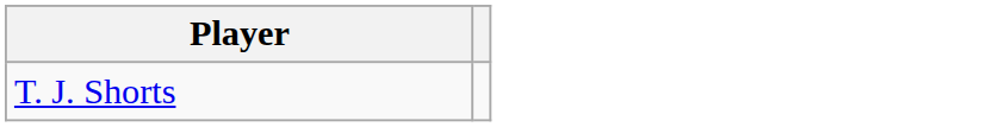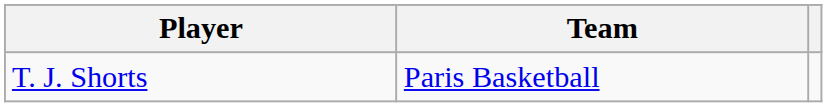 <table class="wikitable">
 <tr>
 <th style="width:200px;">Player</th>
+<th style="width:210px;">Team</th>
 <th></th>
 </tr>
 <tr>
 <td> <a href='#'>T. J. Shorts</a></td>
+<td> <a href='#'>Paris Basketball</a></td>
 <td style="text-align:center;"></td>
 </tr>
 </table>
